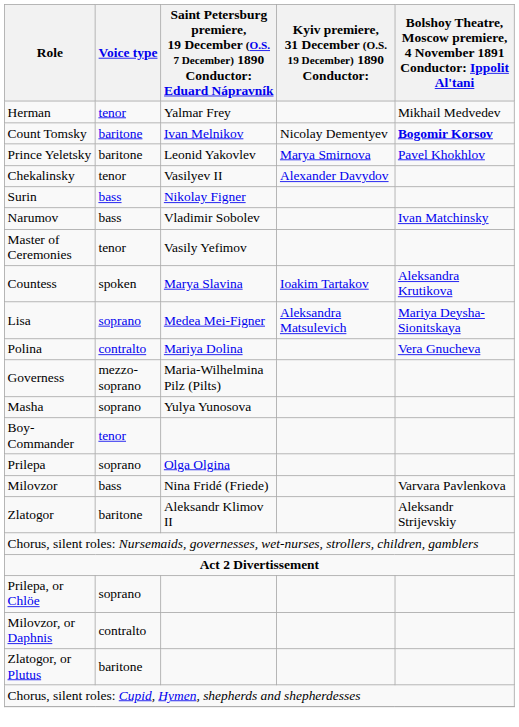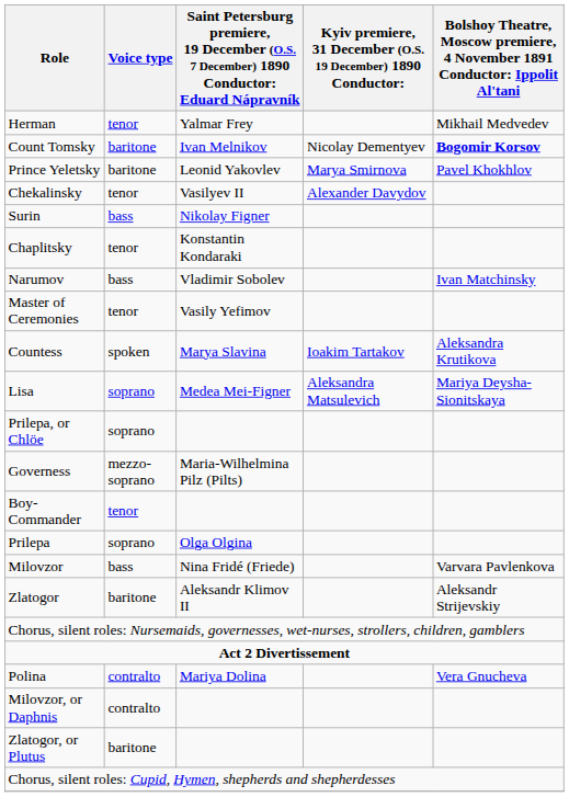 <table class="wikitable">
 <tr>
 <th>Role</th>
 <th><a href='#'>Voice type</a></th>
 <th>Saint Petersburg premiere,<br>19 December <small>(<a href='#'>O.S.</a> 7 December)</small> 1890<br>Conductor: <a href='#'>Eduard Nápravník</a></th>
 <th>Kyiv premiere,<br>31 December <small>(O.S. 19 December)</small> 1890<br>Conductor: </th>
 <th>Bolshoy Theatre, Moscow premiere, <br>4 November 1891<br>Conductor: <a href='#'>Ippolit Al'tani</a></th>
 </tr>
 <tr>
 <td>Herman</td>
 <td><a href='#'>tenor</a></td>
 <td>Yalmar Frey</td>
 <td></td>
 <td>Mikhail Medvedev</td>
 </tr>
 <tr>
 <td>Count Tomsky</td>
 <td><a href='#'>baritone</a></td>
 <td><a href='#'>Ivan Melnikov</a></td>
 <td>Nicolay Dementyev</td>
 <td><strong><a href='#'>Bogomir Korsov</a></strong></td>
 </tr>
 <tr>
 <td>Prince Yeletsky</td>
 <td>baritone</td>
 <td>Leonid Yakovlev</td>
 <td><a href='#'>Marya Smirnova</a></td>
 <td><a href='#'>Pavel Khokhlov</a></td>
 </tr>
 <tr>
 <td>Chekalinsky</td>
 <td>tenor</td>
 <td>Vasilyev II</td>
 <td><a href='#'>Alexander Davydov</a></td>
 <td></td>
 </tr>
 <tr>
 <td>Surin</td>
 <td><a href='#'>bass</a></td>
 <td><a href='#'>Nikolay Figner</a></td>
 <td></td>
 <td></td>
 </tr>
 <tr>
+<td>Chaplitsky</td>
+<td>tenor</td>
+<td>Konstantin Kondaraki</td>
+<td></td>
+<td></td>
+</tr>
+<tr>
 <td>Narumov</td>
 <td>bass</td>
 <td>Vladimir Sobolev</td>
 <td></td>
 <td><a href='#'>Ivan Matchinsky</a></td>
 </tr>
 <tr>
 <td>Master of Ceremonies</td>
 <td>tenor</td>
 <td>Vasily Yefimov</td>
 <td></td>
 <td></td>
 </tr>
 <tr>
 <td>Countess</td>
 <td>spoken</td>
 <td><a href='#'>Marya Slavina</a></td>
 <td><a href='#'>Ioakim Tartakov</a></td>
 <td><a href='#'>Aleksandra Krutikova</a></td>
 </tr>
 <tr>
 <td>Lisa</td>
 <td><a href='#'>soprano</a></td>
 <td><a href='#'>Medea Mei-Figner</a></td>
 <td><a href='#'>Aleksandra Matsulevich</a></td>
 <td><a href='#'>Mariya Deysha-Sionitskaya</a></td>
 </tr>
 <tr>
-<td>Polina</td>
-<td><a href='#'>contralto</a></td>
-<td><a href='#'>Mariya Dolina</a></td>
+<td>Prilepa, or <a href='#'>Chlöe</a></td>
+<td>soprano</td>
 <td></td>
-<td><a href='#'>Vera Gnucheva</a></td>
+<td></td>
+<td></td>
 </tr>
 <tr>
 <td>Governess</td>
 <td>mezzo-soprano</td>
 <td>Maria-Wilhelmina Pilz (Pilts)</td>
-<td></td>
-<td></td>
-</tr>
-<tr>
-<td>Masha</td>
-<td>soprano</td>
-<td>Yulya Yunosova</td>
 <td></td>
 <td></td>
 </tr>
 <tr>
 <td>Boy-Commander</td>
 <td><a href='#'>tenor</a></td>
 <td></td>
 <td></td>
 <td></td>
 </tr>
 <tr>
 <td>Prilepa</td>
 <td>soprano</td>
 <td><a href='#'>Olga Olgina</a></td>
 <td></td>
 <td></td>
 </tr>
 <tr>
 <td>Milovzor</td>
 <td>bass</td>
 <td>Nina Fridé (Friede)</td>
 <td></td>
 <td>Varvara Pavlenkova</td>
 </tr>
 <tr>
 <td>Zlatogor</td>
 <td>baritone</td>
 <td>Aleksandr Klimov II</td>
 <td></td>
 <td>Aleksandr Strijevskiy</td>
 </tr>
 <tr>
 <td colspan="5">Chorus, silent roles: <em>Nursemaids, governesses, wet-nurses, strollers, children, gamblers</em></td>
 </tr>
 <tr>
 <td colspan="5" style="text-align:center;"><strong>Act 2 Divertissement</strong></td>
 </tr>
 <tr>
-<td>Prilepa, or <a href='#'>Chlöe</a></td>
-<td>soprano</td>
+<td>Polina</td>
+<td><a href='#'>contralto</a></td>
+<td><a href='#'>Mariya Dolina</a></td>
 <td></td>
-<td></td>
-<td></td>
+<td><a href='#'>Vera Gnucheva</a></td>
 </tr>
 <tr>
 <td>Milovzor, or <a href='#'>Daphnis</a></td>
 <td>contralto</td>
 <td></td>
 <td></td>
 <td></td>
 </tr>
 <tr>
 <td>Zlatogor, or <a href='#'>Plutus</a></td>
 <td>baritone</td>
 <td></td>
 <td></td>
 <td></td>
 </tr>
 <tr>
 <td colspan="5">Chorus, silent roles: <em><a href='#'>Cupid</a>, <a href='#'>Hymen</a>, shepherds and shepherdesses</em></td>
 </tr>
 <tr>
 </tr>
 </table>
